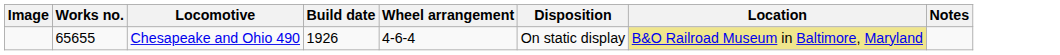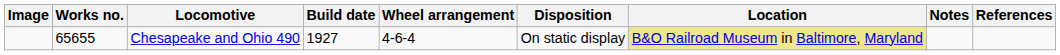 <table class="wikitable">
 <tr>
 <th>Image</th>
 <th>Works no.</th>
 <th>Locomotive</th>
 <th>Build date</th>
 <th>Wheel arrangement</th>
 <th>Disposition</th>
 <th>Location</th>
 <th>Notes</th>
+<th>References</th>
 </tr>
 <tr>
 <td></td>
 <td>65655</td>
 <td><a href='#'>Chesapeake and Ohio 490</a></td>
-<td>1926</td>
+<td>1927</td>
 <td>4-6-4</td>
 <td>On static display</td>
 <td style="background: khaki;"><a href='#'>B&O Railroad Museum</a> in <a href='#'>Baltimore</a>, <a href='#'>Maryland</a></td>
 <td></td>
+<td></td>
 </tr>
 </table>
